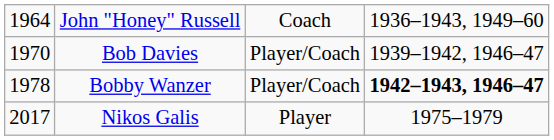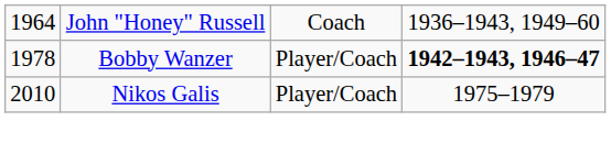 <table class="wikitable">
 <tr align="center">
 <td>1964</td>
 <td><a href='#'>John "Honey" Russell</a></td>
 <td>Coach</td>
 <td>1936–1943, 1949–60</td>
 </tr>
 <tr style="text-align:center;">
-<td>1970</td>
-<td><a href='#'>Bob Davies</a></td>
-<td>Player/Coach</td>
-<td>1939–1942, 1946–47</td>
-</tr>
-<tr style="text-align:center;">
 <td>1978</td>
 <td><a href='#'>Bobby Wanzer</a></td>
 <td>Player/Coach</td>
 <td><strong>1942–1943, 1946–47</strong></td>
 </tr>
 <tr style="text-align:center;">
-<td>2017</td>
+<td>2010</td>
 <td><a href='#'>Nikos Galis</a></td>
-<td>Player</td>
+<td>Player/Coach</td>
 <td>1975–1979</td>
 </tr>
 </table>
